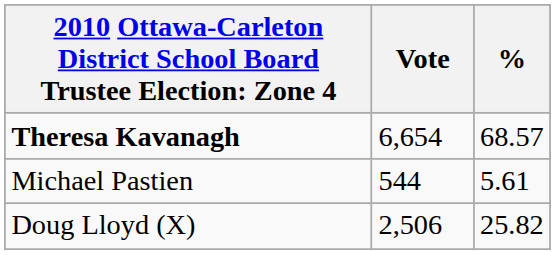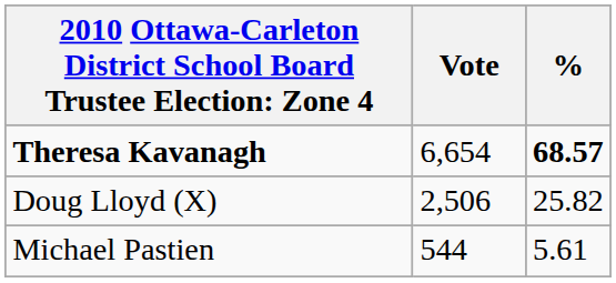 <table class="wikitable">
 <tr>
 <th bgcolor="#DDDDFF" width="200px"><a href='#'>2010</a> <a href='#'>Ottawa-Carleton District School Board</a> Trustee Election: Zone 4</th>
 <th bgcolor="#DDDDFF" width="50px">Vote</th>
 <th bgcolor="#DDDDFF" width="30px">%</th>
 </tr>
 <tr>
 <td><strong>Theresa Kavanagh</strong></td>
 <td>6,654</td>
-<td>68.57</td>
+<td><strong>68.57</strong></td>
+</tr>
+<tr>
+<td>Doug Lloyd (X)</td>
+<td>2,506</td>
+<td>25.82</td>
 </tr>
 <tr>
 <td>Michael Pastien</td>
 <td>544</td>
 <td>5.61</td>
 </tr>
-<tr>
-<td>Doug Lloyd (X)</td>
-<td>2,506</td>
-<td>25.82</td>
-</tr>
 </table>
